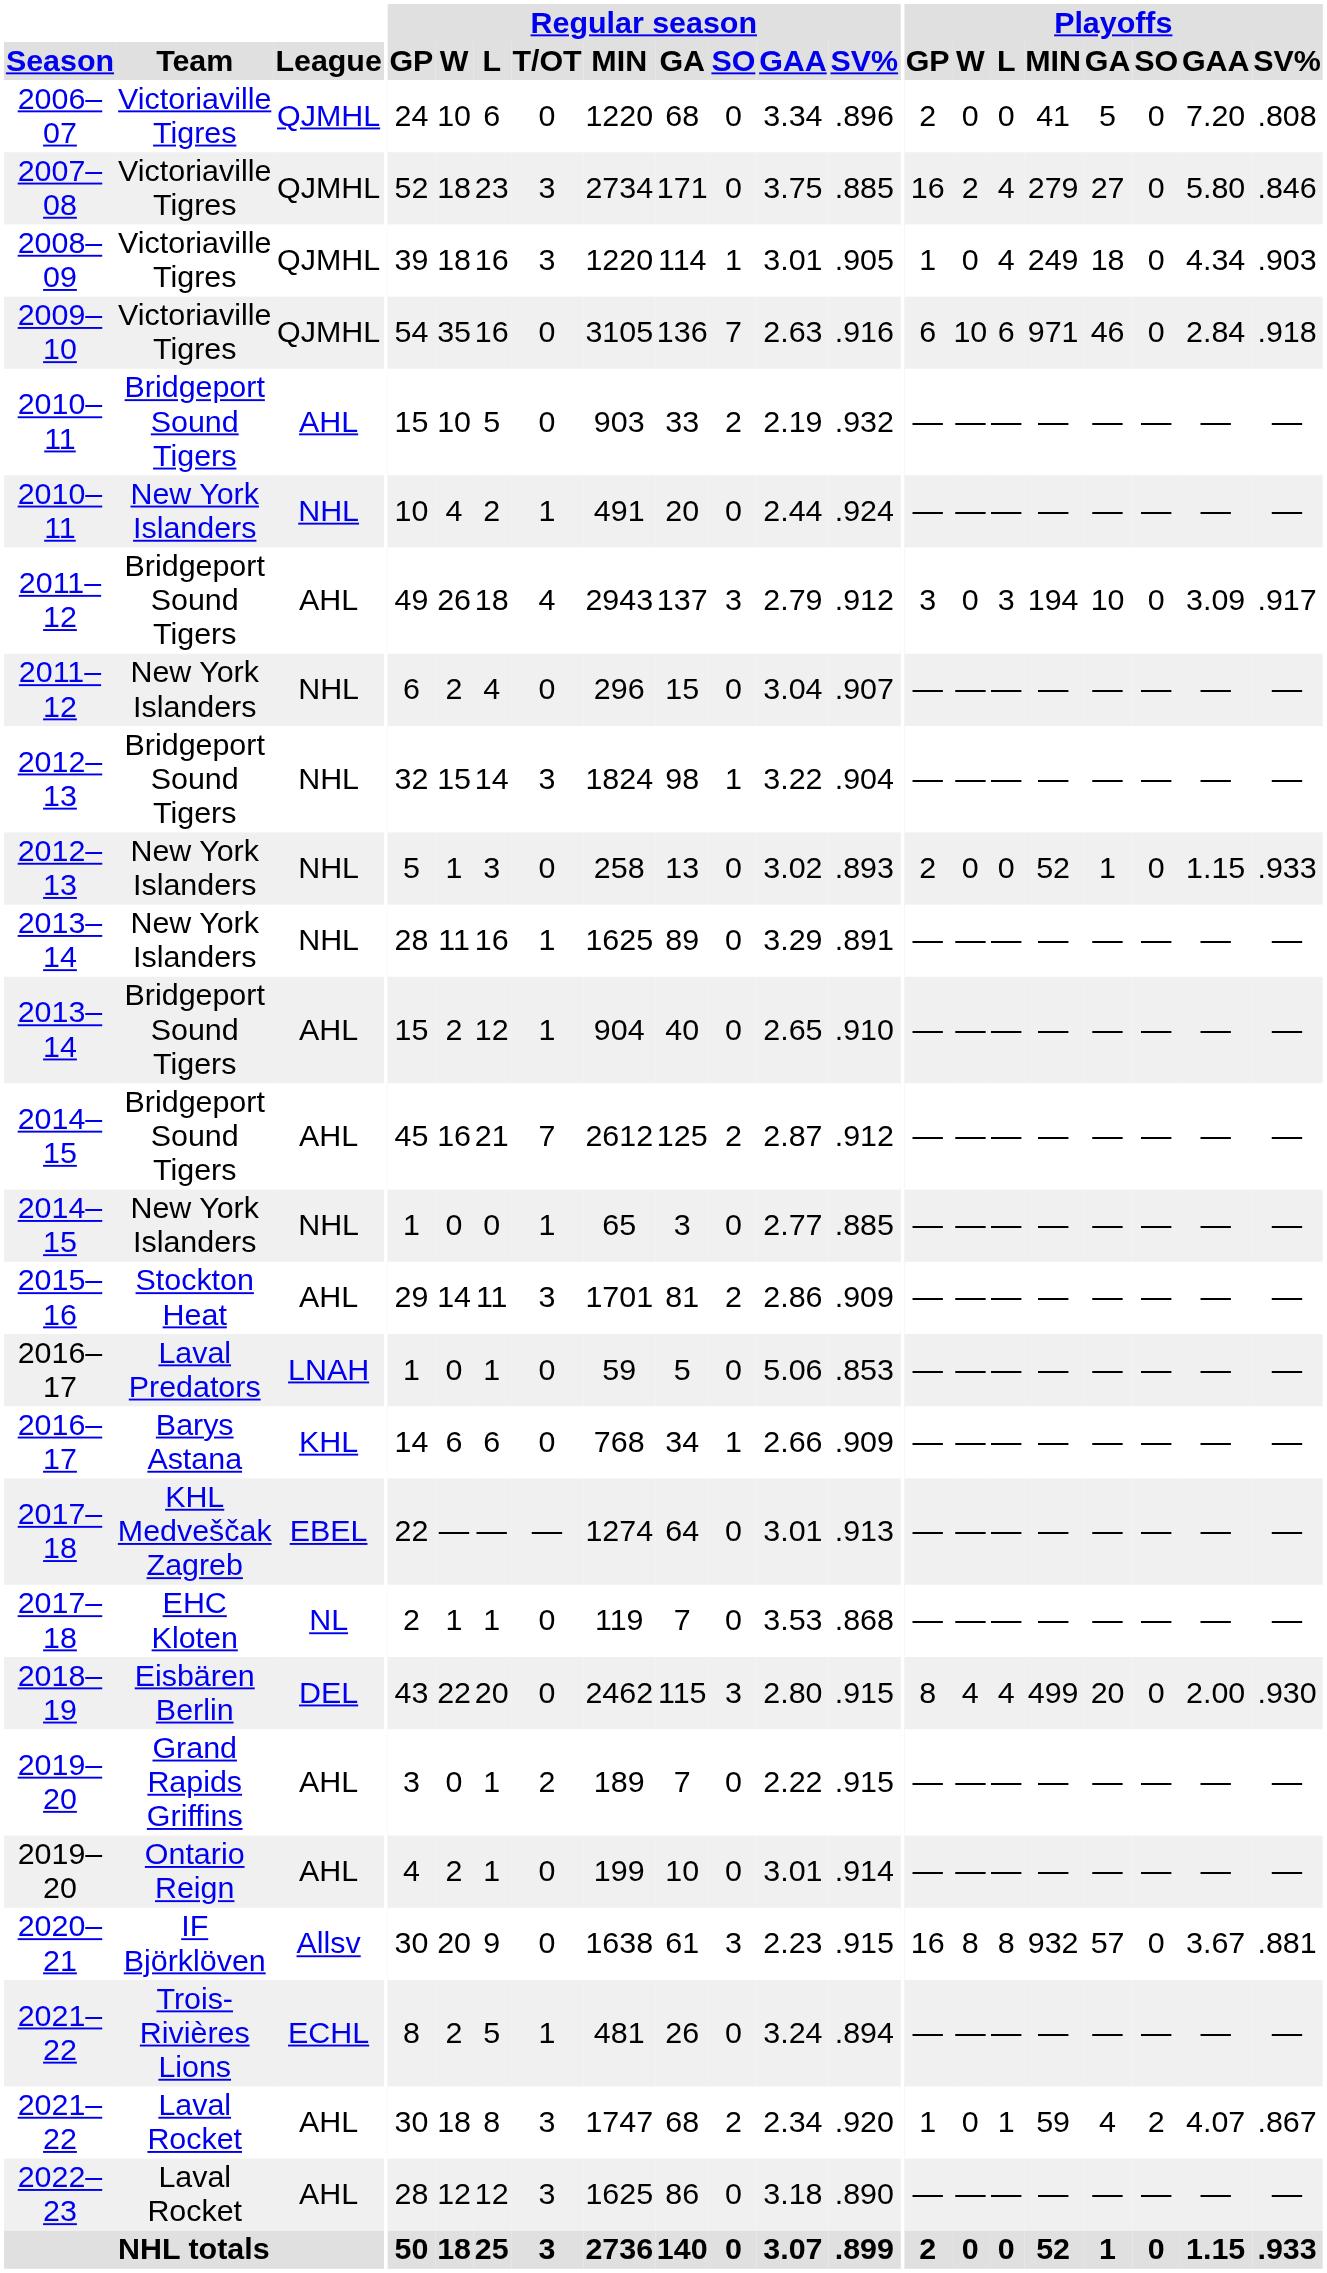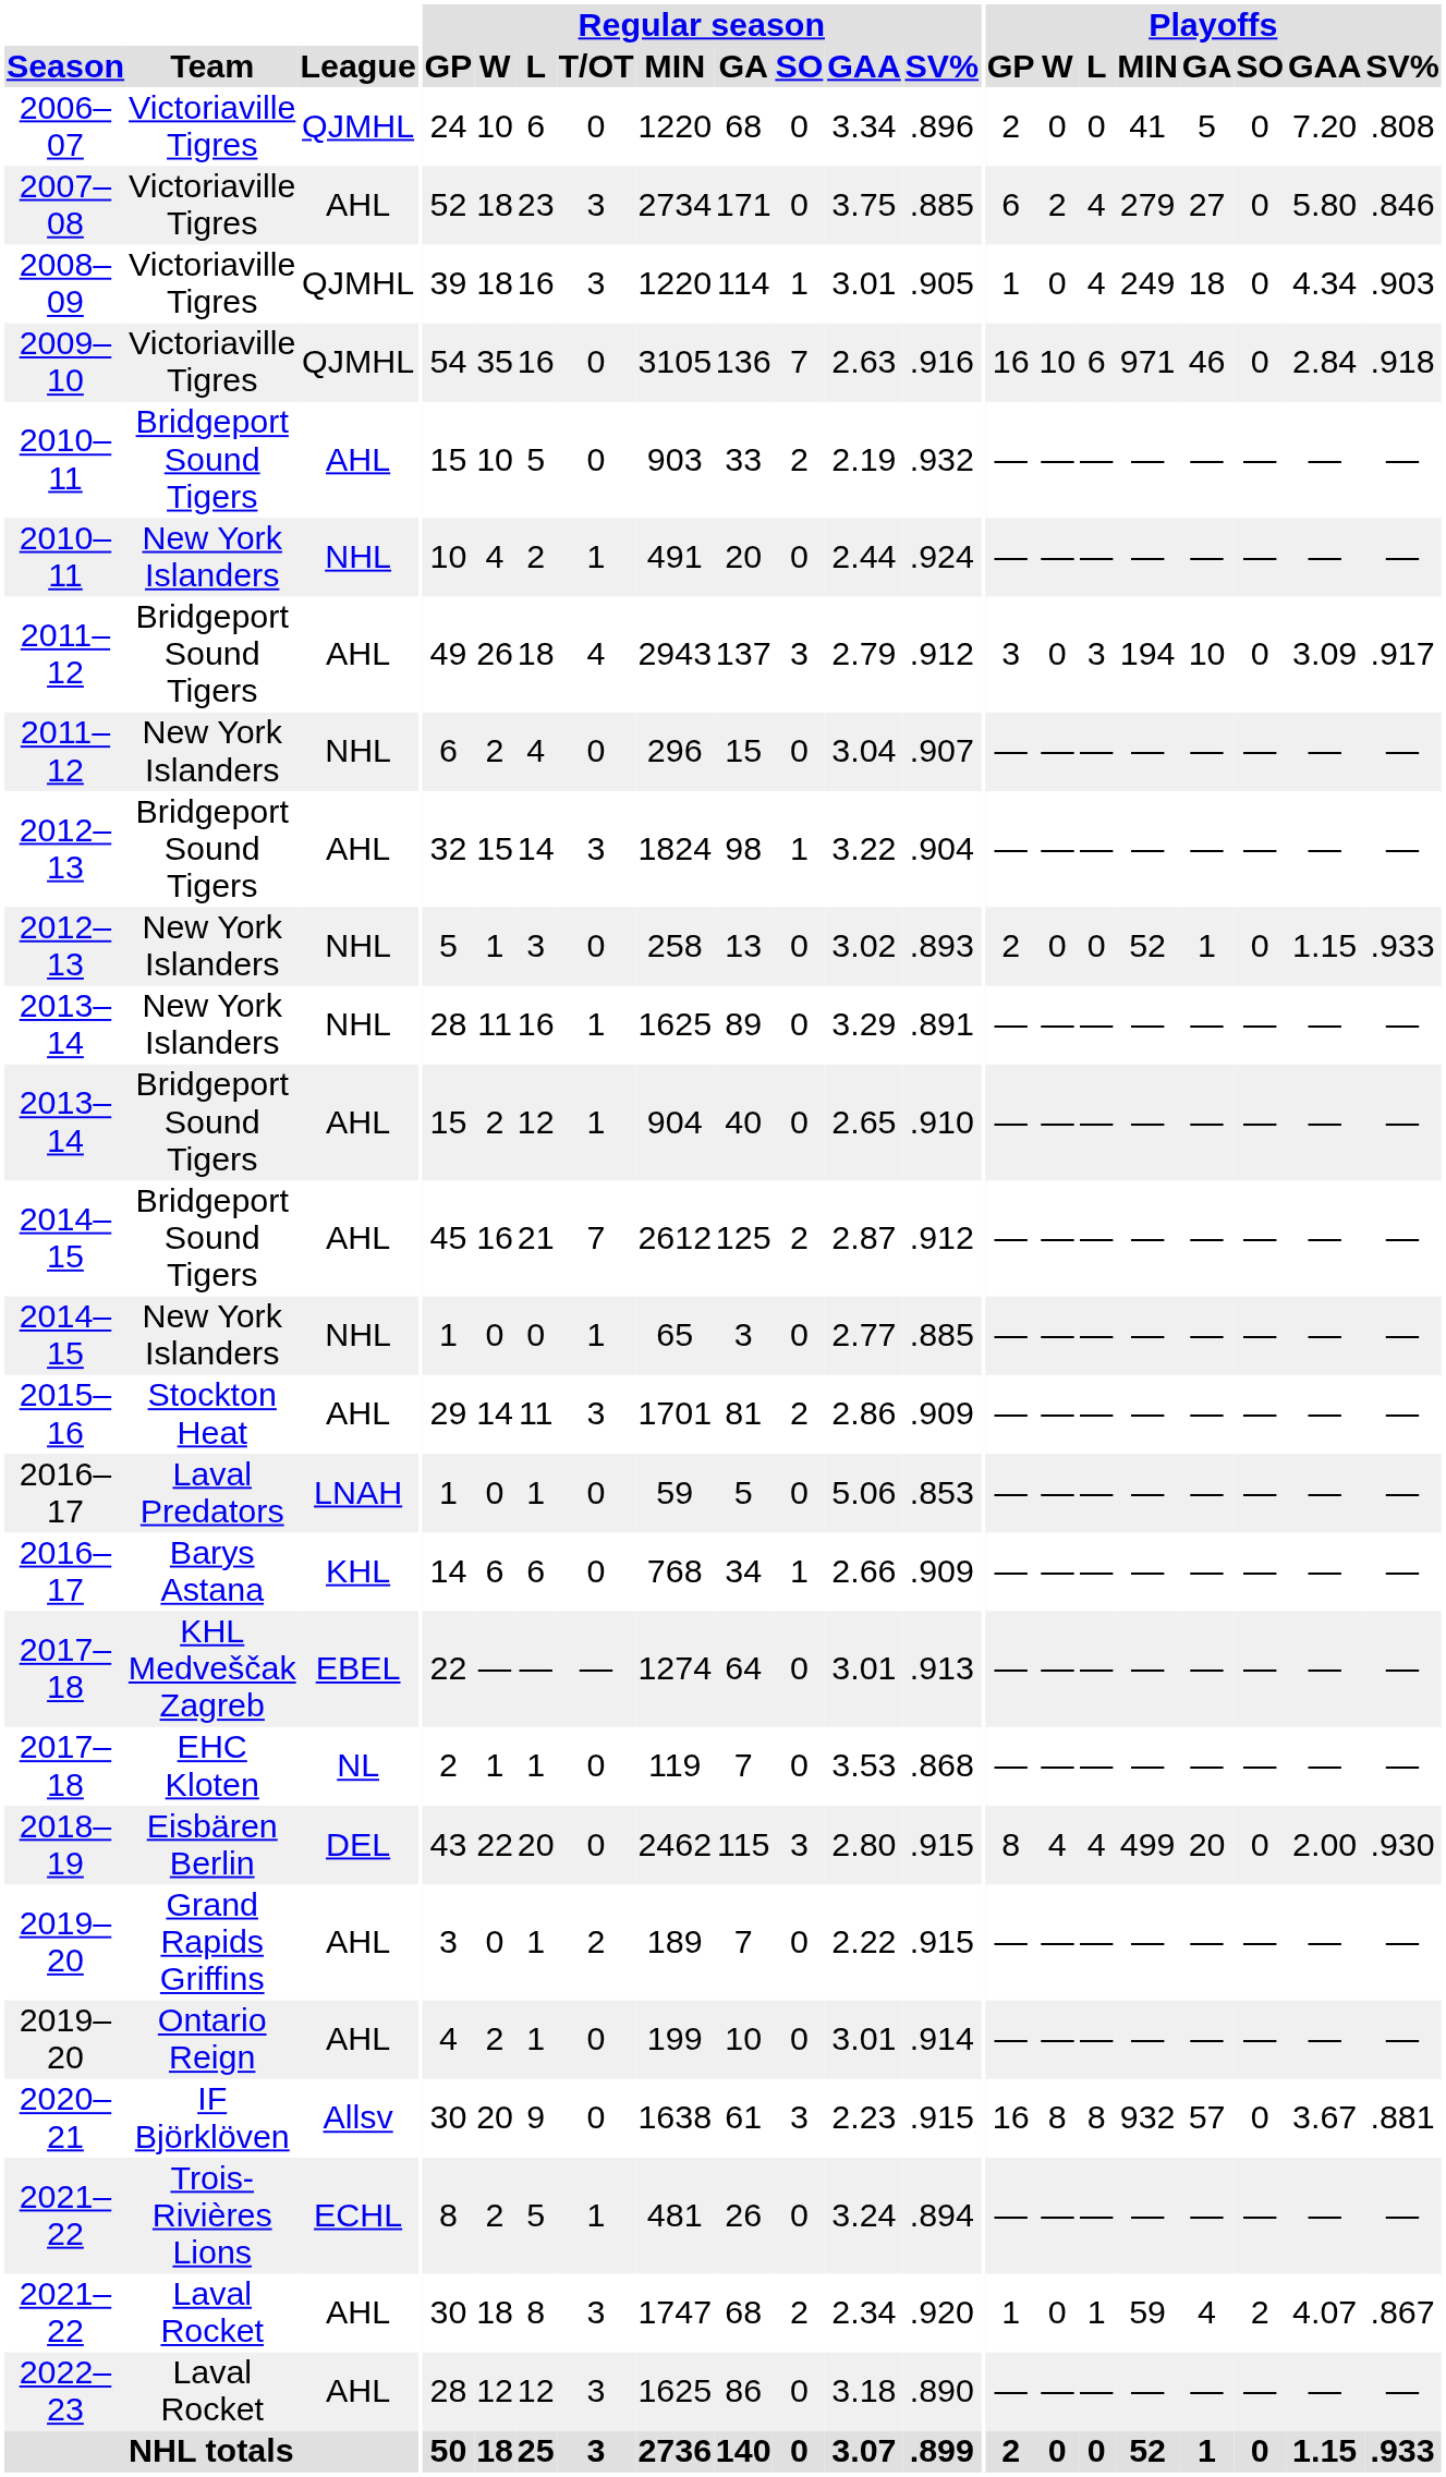 <table border="0" cellpadding="1" cellspacing="0" style="text-align:center; width:75%">
 <tr ALIGN="center" bgcolor="#e0e0e0">
 <th align="center" colspan="3" bgcolor="#ffffff"></th>
 <th align="center" rowspan="99" bgcolor="#ffffff"></th>
 <th align="center" colspan="9" bgcolor="#e0e0e0"><a href='#'>Regular season</a></th>
 <th align="center" rowspan="99" bgcolor="#ffffff"></th>
 <th align="center" colspan="8" bgcolor="#e0e0e0"><a href='#'>Playoffs</a></th>
 </tr>
 <tr ALIGN="center" bgcolor="#e0e0e0">
 <th><a href='#'>Season</a></th>
 <th>Team</th>
 <th>League</th>
 <th>GP</th>
 <th>W</th>
 <th>L</th>
 <th>T/OT</th>
 <th>MIN</th>
 <th>GA</th>
 <th><a href='#'>SO</a></th>
 <th><a href='#'>GAA</a></th>
 <th><a href='#'>SV%</a></th>
 <th>GP</th>
 <th>W</th>
 <th>L</th>
 <th>MIN</th>
 <th>GA</th>
 <th>SO</th>
 <th>GAA</th>
 <th>SV%</th>
 </tr>
 <tr ALIGN="center">
 <td><a href='#'>2006–07</a></td>
 <td><a href='#'>Victoriaville Tigres</a></td>
 <td><a href='#'>QJMHL</a></td>
 <td>24</td>
 <td>10</td>
 <td>6</td>
 <td>0</td>
 <td>1220</td>
 <td>68</td>
 <td>0</td>
 <td>3.34</td>
 <td>.896</td>
 <td>2</td>
 <td>0</td>
 <td>0</td>
 <td>41</td>
 <td>5</td>
 <td>0</td>
 <td>7.20</td>
 <td>.808</td>
 </tr>
 <tr ALIGN="center"  bgcolor="#f0f0f0">
 <td><a href='#'>2007–08</a></td>
 <td>Victoriaville Tigres</td>
-<td>QJMHL</td>
+<td>AHL</td>
 <td>52</td>
 <td>18</td>
 <td>23</td>
 <td>3</td>
 <td>2734</td>
 <td>171</td>
 <td>0</td>
 <td>3.75</td>
 <td>.885</td>
-<td>16</td>
+<td>6</td>
 <td>2</td>
 <td>4</td>
 <td>279</td>
 <td>27</td>
 <td>0</td>
 <td>5.80</td>
 <td>.846</td>
 </tr>
 <tr ALIGN="center">
 <td><a href='#'>2008–09</a></td>
 <td>Victoriaville Tigres</td>
 <td>QJMHL</td>
 <td>39</td>
 <td>18</td>
 <td>16</td>
 <td>3</td>
 <td>1220</td>
 <td>114</td>
 <td>1</td>
 <td>3.01</td>
 <td>.905</td>
 <td>1</td>
 <td>0</td>
 <td>4</td>
 <td>249</td>
 <td>18</td>
 <td>0</td>
 <td>4.34</td>
 <td>.903</td>
 </tr>
 <tr ALIGN="center" bgcolor="#f0f0f0">
 <td><a href='#'>2009–10</a></td>
 <td>Victoriaville Tigres</td>
 <td>QJMHL</td>
 <td>54</td>
 <td>35</td>
 <td>16</td>
 <td>0</td>
 <td>3105</td>
 <td>136</td>
 <td>7</td>
 <td>2.63</td>
 <td>.916</td>
-<td>6</td>
+<td>16</td>
 <td>10</td>
 <td>6</td>
 <td>971</td>
 <td>46</td>
 <td>0</td>
 <td>2.84</td>
 <td>.918</td>
 </tr>
 <tr ALIGN="center">
 <td><a href='#'>2010–11</a></td>
 <td><a href='#'>Bridgeport Sound Tigers</a></td>
 <td><a href='#'>AHL</a></td>
 <td>15</td>
 <td>10</td>
 <td>5</td>
 <td>0</td>
 <td>903</td>
 <td>33</td>
 <td>2</td>
 <td>2.19</td>
 <td>.932</td>
 <td>—</td>
 <td>—</td>
 <td>—</td>
 <td>—</td>
 <td>—</td>
 <td>—</td>
 <td>—</td>
 <td>—</td>
 </tr>
 <tr ALIGN="center" bgcolor="#f0f0f0">
 <td><a href='#'>2010–11</a></td>
 <td><a href='#'>New York Islanders</a></td>
 <td><a href='#'>NHL</a></td>
 <td>10</td>
 <td>4</td>
 <td>2</td>
 <td>1</td>
 <td>491</td>
 <td>20</td>
 <td>0</td>
 <td>2.44</td>
 <td>.924</td>
 <td>—</td>
 <td>—</td>
 <td>—</td>
 <td>—</td>
 <td>—</td>
 <td>—</td>
 <td>—</td>
 <td>—</td>
 </tr>
 <tr ALIGN="center">
 <td><a href='#'>2011–12</a></td>
 <td>Bridgeport Sound Tigers</td>
 <td>AHL</td>
 <td>49</td>
 <td>26</td>
 <td>18</td>
 <td>4</td>
 <td>2943</td>
 <td>137</td>
 <td>3</td>
 <td>2.79</td>
 <td>.912</td>
 <td>3</td>
 <td>0</td>
 <td>3</td>
 <td>194</td>
 <td>10</td>
 <td>0</td>
 <td>3.09</td>
 <td>.917</td>
 </tr>
 <tr ALIGN="center" bgcolor="#f0f0f0">
 <td><a href='#'>2011–12</a></td>
 <td>New York Islanders</td>
 <td>NHL</td>
 <td>6</td>
 <td>2</td>
 <td>4</td>
 <td>0</td>
 <td>296</td>
 <td>15</td>
 <td>0</td>
 <td>3.04</td>
 <td>.907</td>
 <td>—</td>
 <td>—</td>
 <td>—</td>
 <td>—</td>
 <td>—</td>
 <td>—</td>
 <td>—</td>
 <td>—</td>
 </tr>
 <tr ALIGN="center">
 <td><a href='#'>2012–13</a></td>
 <td>Bridgeport Sound Tigers</td>
-<td>NHL</td>
+<td>AHL</td>
 <td>32</td>
 <td>15</td>
 <td>14</td>
 <td>3</td>
 <td>1824</td>
 <td>98</td>
 <td>1</td>
 <td>3.22</td>
 <td>.904</td>
 <td>—</td>
 <td>—</td>
 <td>—</td>
 <td>—</td>
 <td>—</td>
 <td>—</td>
 <td>—</td>
 <td>—</td>
 </tr>
 <tr ALIGN="center" bgcolor="#f0f0f0">
 <td><a href='#'>2012–13</a></td>
 <td>New York Islanders</td>
 <td>NHL</td>
 <td>5</td>
 <td>1</td>
 <td>3</td>
 <td>0</td>
 <td>258</td>
 <td>13</td>
 <td>0</td>
 <td>3.02</td>
 <td>.893</td>
 <td>2</td>
 <td>0</td>
 <td>0</td>
 <td>52</td>
 <td>1</td>
 <td>0</td>
 <td>1.15</td>
 <td>.933</td>
 </tr>
 <tr ALIGN="center">
 <td><a href='#'>2013–14</a></td>
 <td>New York Islanders</td>
 <td>NHL</td>
 <td>28</td>
 <td>11</td>
 <td>16</td>
 <td>1</td>
 <td>1625</td>
 <td>89</td>
 <td>0</td>
 <td>3.29</td>
 <td>.891</td>
 <td>—</td>
 <td>—</td>
 <td>—</td>
 <td>—</td>
 <td>—</td>
 <td>—</td>
 <td>—</td>
 <td>—</td>
 </tr>
 <tr ALIGN="center" bgcolor="#f0f0f0">
 <td><a href='#'>2013–14</a></td>
 <td>Bridgeport Sound Tigers</td>
 <td>AHL</td>
 <td>15</td>
 <td>2</td>
 <td>12</td>
 <td>1</td>
 <td>904</td>
 <td>40</td>
 <td>0</td>
 <td>2.65</td>
 <td>.910</td>
 <td>—</td>
 <td>—</td>
 <td>—</td>
 <td>—</td>
 <td>—</td>
 <td>—</td>
 <td>—</td>
 <td>—</td>
 </tr>
 <tr ALIGN="center">
 <td><a href='#'>2014–15</a></td>
 <td>Bridgeport Sound Tigers</td>
 <td>AHL</td>
 <td>45</td>
 <td>16</td>
 <td>21</td>
 <td>7</td>
 <td>2612</td>
 <td>125</td>
 <td>2</td>
 <td>2.87</td>
 <td>.912</td>
 <td>—</td>
 <td>—</td>
 <td>—</td>
 <td>—</td>
 <td>—</td>
 <td>—</td>
 <td>—</td>
 <td>—</td>
 </tr>
 <tr ALIGN="center" bgcolor="#f0f0f0">
 <td><a href='#'>2014–15</a></td>
 <td>New York Islanders</td>
 <td>NHL</td>
 <td>1</td>
 <td>0</td>
 <td>0</td>
 <td>1</td>
 <td>65</td>
 <td>3</td>
 <td>0</td>
 <td>2.77</td>
 <td>.885</td>
 <td>—</td>
 <td>—</td>
 <td>—</td>
 <td>—</td>
 <td>—</td>
 <td>—</td>
 <td>—</td>
 <td>—</td>
 </tr>
 <tr ALIGN="center">
 <td><a href='#'>2015–16</a></td>
 <td><a href='#'>Stockton Heat</a></td>
 <td>AHL</td>
 <td>29</td>
 <td>14</td>
 <td>11</td>
 <td>3</td>
 <td>1701</td>
 <td>81</td>
 <td>2</td>
 <td>2.86</td>
 <td>.909</td>
 <td>—</td>
 <td>—</td>
 <td>—</td>
 <td>—</td>
 <td>—</td>
 <td>—</td>
 <td>—</td>
 <td>—</td>
 </tr>
 <tr ALIGN="center" bgcolor="#f0f0f0">
 <td>2016–17</td>
 <td><a href='#'>Laval Predators</a></td>
 <td><a href='#'>LNAH</a></td>
 <td>1</td>
 <td>0</td>
 <td>1</td>
 <td>0</td>
 <td>59</td>
 <td>5</td>
 <td>0</td>
 <td>5.06</td>
 <td>.853</td>
 <td>—</td>
 <td>—</td>
 <td>—</td>
 <td>—</td>
 <td>—</td>
 <td>—</td>
 <td>—</td>
 <td>—</td>
 </tr>
 <tr ALIGN="center">
 <td><a href='#'>2016–17</a></td>
 <td><a href='#'>Barys Astana</a></td>
 <td><a href='#'>KHL</a></td>
 <td>14</td>
 <td>6</td>
 <td>6</td>
 <td>0</td>
 <td>768</td>
 <td>34</td>
 <td>1</td>
 <td>2.66</td>
 <td>.909</td>
 <td>—</td>
 <td>—</td>
 <td>—</td>
 <td>—</td>
 <td>—</td>
 <td>—</td>
 <td>—</td>
 <td>—</td>
 </tr>
 <tr ALIGN="center" bgcolor="#f0f0f0">
 <td><a href='#'>2017–18</a></td>
 <td><a href='#'>KHL Medveščak Zagreb</a></td>
 <td><a href='#'>EBEL</a></td>
 <td>22</td>
 <td>—</td>
 <td>—</td>
 <td>—</td>
 <td>1274</td>
 <td>64</td>
 <td>0</td>
 <td>3.01</td>
 <td>.913</td>
 <td>—</td>
 <td>—</td>
 <td>—</td>
 <td>—</td>
 <td>—</td>
 <td>—</td>
 <td>—</td>
 <td>—</td>
 </tr>
 <tr ALIGN="center">
 <td><a href='#'>2017–18</a></td>
 <td><a href='#'>EHC Kloten</a></td>
 <td><a href='#'>NL</a></td>
 <td>2</td>
 <td>1</td>
 <td>1</td>
 <td>0</td>
 <td>119</td>
 <td>7</td>
 <td>0</td>
 <td>3.53</td>
 <td>.868</td>
 <td>—</td>
 <td>—</td>
 <td>—</td>
 <td>—</td>
 <td>—</td>
 <td>—</td>
 <td>—</td>
 <td>—</td>
 </tr>
 <tr ALIGN="center" bgcolor="#f0f0f0">
 <td><a href='#'>2018–19</a></td>
 <td><a href='#'>Eisbären Berlin</a></td>
 <td><a href='#'>DEL</a></td>
 <td>43</td>
 <td>22</td>
 <td>20</td>
 <td>0</td>
 <td>2462</td>
 <td>115</td>
 <td>3</td>
 <td>2.80</td>
 <td>.915</td>
 <td>8</td>
 <td>4</td>
 <td>4</td>
 <td>499</td>
 <td>20</td>
 <td>0</td>
 <td>2.00</td>
 <td>.930</td>
 </tr>
 <tr ALIGN="center">
 <td><a href='#'>2019–20</a></td>
 <td><a href='#'>Grand Rapids Griffins</a></td>
 <td>AHL</td>
 <td>3</td>
 <td>0</td>
 <td>1</td>
 <td>2</td>
 <td>189</td>
 <td>7</td>
 <td>0</td>
 <td>2.22</td>
 <td>.915</td>
 <td>—</td>
 <td>—</td>
 <td>—</td>
 <td>—</td>
 <td>—</td>
 <td>—</td>
 <td>—</td>
 <td>—</td>
 </tr>
 <tr ALIGN="center" bgcolor="#f0f0f0">
 <td>2019–20</td>
 <td><a href='#'>Ontario Reign</a></td>
 <td>AHL</td>
 <td>4</td>
 <td>2</td>
 <td>1</td>
 <td>0</td>
 <td>199</td>
 <td>10</td>
 <td>0</td>
 <td>3.01</td>
 <td>.914</td>
 <td>—</td>
 <td>—</td>
 <td>—</td>
 <td>—</td>
 <td>—</td>
 <td>—</td>
 <td>—</td>
 <td>—</td>
 </tr>
 <tr ALIGN="center">
 <td><a href='#'>2020–21</a></td>
 <td><a href='#'>IF Björklöven</a></td>
 <td><a href='#'>Allsv</a></td>
 <td>30</td>
 <td>20</td>
 <td>9</td>
 <td>0</td>
 <td>1638</td>
 <td>61</td>
 <td>3</td>
 <td>2.23</td>
 <td>.915</td>
 <td>16</td>
 <td>8</td>
 <td>8</td>
 <td>932</td>
 <td>57</td>
 <td>0</td>
 <td>3.67</td>
 <td>.881</td>
 </tr>
 <tr ALIGN="center" bgcolor="#f0f0f0">
 <td><a href='#'>2021–22</a></td>
 <td><a href='#'>Trois-Rivières Lions</a></td>
 <td><a href='#'>ECHL</a></td>
 <td>8</td>
 <td>2</td>
 <td>5</td>
 <td>1</td>
 <td>481</td>
 <td>26</td>
 <td>0</td>
 <td>3.24</td>
 <td>.894</td>
 <td>—</td>
 <td>—</td>
 <td>—</td>
 <td>—</td>
 <td>—</td>
 <td>—</td>
 <td>—</td>
 <td>—</td>
 </tr>
 <tr ALIGN="center">
 <td><a href='#'>2021–22</a></td>
 <td><a href='#'>Laval Rocket</a></td>
 <td>AHL</td>
 <td>30</td>
 <td>18</td>
 <td>8</td>
 <td>3</td>
 <td>1747</td>
 <td>68</td>
 <td>2</td>
 <td>2.34</td>
 <td>.920</td>
 <td>1</td>
 <td>0</td>
 <td>1</td>
 <td>59</td>
 <td>4</td>
 <td>2</td>
 <td>4.07</td>
 <td>.867</td>
 </tr>
 <tr ALIGN="center" bgcolor="#f0f0f0">
 <td><a href='#'>2022–23</a></td>
 <td>Laval Rocket</td>
 <td>AHL</td>
 <td>28</td>
 <td>12</td>
 <td>12</td>
 <td>3</td>
 <td>1625</td>
 <td>86</td>
 <td>0</td>
 <td>3.18</td>
 <td>.890</td>
 <td>—</td>
 <td>—</td>
 <td>—</td>
 <td>—</td>
 <td>—</td>
 <td>—</td>
 <td>—</td>
 <td>—</td>
 </tr>
 <tr ALIGN="center" bgcolor="#e0e0e0">
 <th colspan="3" align="center">NHL totals</th>
 <th>50</th>
 <th>18</th>
 <th>25</th>
 <th>3</th>
 <th>2736</th>
 <th>140</th>
 <th>0</th>
 <th>3.07</th>
 <th>.899</th>
 <th>2</th>
 <th>0</th>
 <th>0</th>
 <th>52</th>
 <th>1</th>
 <th>0</th>
 <th>1.15</th>
 <th>.933</th>
 </tr>
 </table>
